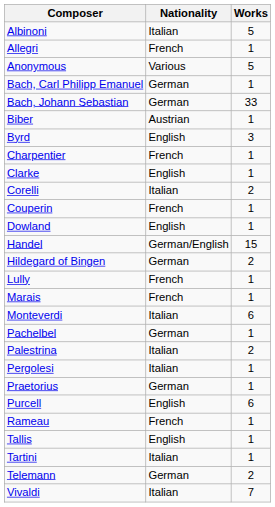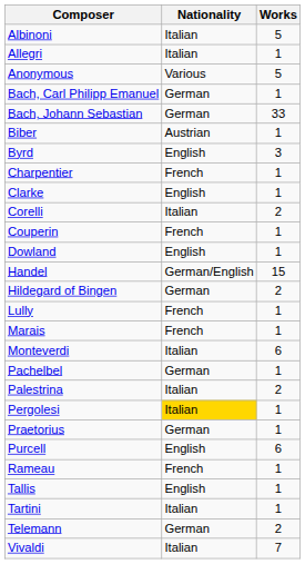 <table class="wikitable sortable">
 <tr>
 <th>Composer</th>
 <th>Nationality</th>
 <th>Works</th>
 </tr>
 <tr>
 <td><a href='#'>Albinoni</a></td>
 <td>Italian</td>
 <td align=center>5</td>
 </tr>
 <tr>
 <td><a href='#'>Allegri</a></td>
-<td>French</td>
+<td>Italian</td>
 <td align=center>1</td>
 </tr>
 <tr>
 <td><a href='#'>Anonymous</a></td>
 <td>Various</td>
 <td align=center>5</td>
 </tr>
 <tr>
 <td><a href='#'>Bach, Carl Philipp Emanuel</a></td>
 <td>German</td>
 <td align=center>1</td>
 </tr>
 <tr>
 <td><a href='#'>Bach, Johann Sebastian</a></td>
 <td>German</td>
 <td align=center>33</td>
 </tr>
 <tr>
 <td><a href='#'>Biber</a></td>
 <td>Austrian</td>
 <td align=center>1</td>
 </tr>
 <tr>
 <td><a href='#'>Byrd</a></td>
 <td>English</td>
 <td align=center>3</td>
 </tr>
 <tr>
 <td><a href='#'>Charpentier</a></td>
 <td>French</td>
 <td align=center>1</td>
 </tr>
 <tr>
 <td><a href='#'>Clarke</a></td>
 <td>English</td>
 <td align=center>1</td>
 </tr>
 <tr>
 <td><a href='#'>Corelli</a></td>
 <td>Italian</td>
 <td align=center>2</td>
 </tr>
 <tr>
 <td><a href='#'>Couperin</a></td>
 <td>French</td>
 <td align=center>1</td>
 </tr>
 <tr>
 <td><a href='#'>Dowland</a></td>
 <td>English</td>
 <td align=center>1</td>
 </tr>
 <tr>
 <td><a href='#'>Handel</a></td>
 <td>German/English</td>
 <td align=center>15</td>
 </tr>
 <tr>
 <td><a href='#'>Hildegard of Bingen</a></td>
 <td>German</td>
 <td align=center>2</td>
 </tr>
 <tr>
 <td><a href='#'>Lully</a></td>
 <td>French</td>
 <td align=center>1</td>
 </tr>
 <tr>
 <td><a href='#'>Marais</a></td>
 <td>French</td>
 <td align=center>1</td>
 </tr>
 <tr>
 <td><a href='#'>Monteverdi</a></td>
 <td>Italian</td>
 <td align=center>6</td>
 </tr>
 <tr>
 <td><a href='#'>Pachelbel</a></td>
 <td>German</td>
 <td align=center>1</td>
 </tr>
 <tr>
 <td><a href='#'>Palestrina</a></td>
 <td>Italian</td>
 <td align=center>2</td>
 </tr>
 <tr>
 <td><a href='#'>Pergolesi</a></td>
-<td>Italian</td>
+<td style="background: gold;">Italian</td>
 <td align=center>1</td>
 </tr>
 <tr>
 <td><a href='#'>Praetorius</a></td>
 <td>German</td>
 <td align=center>1</td>
 </tr>
 <tr>
 <td><a href='#'>Purcell</a></td>
 <td>English</td>
 <td align=center>6</td>
 </tr>
 <tr>
 <td><a href='#'>Rameau</a></td>
 <td>French</td>
 <td align=center>1</td>
 </tr>
 <tr>
 <td><a href='#'>Tallis</a></td>
 <td>English</td>
 <td align=center>1</td>
 </tr>
 <tr>
 <td><a href='#'>Tartini</a></td>
 <td>Italian</td>
 <td align=center>1</td>
 </tr>
 <tr>
 <td><a href='#'>Telemann</a></td>
 <td>German</td>
 <td align=center>2</td>
 </tr>
 <tr>
 <td><a href='#'>Vivaldi</a></td>
 <td>Italian</td>
 <td align=center>7</td>
 </tr>
 </table>
